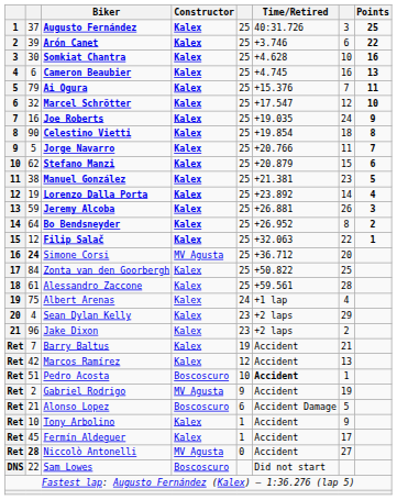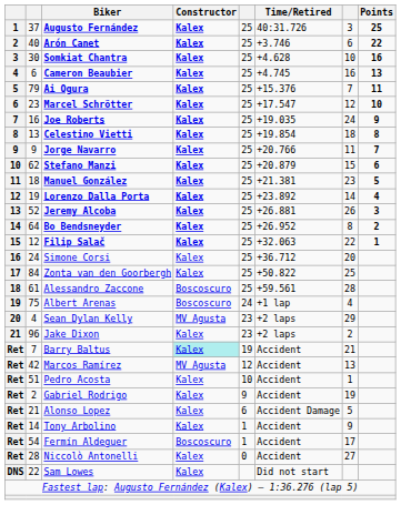 <table class="wikitable sortable" style="font-size: 85%;">
 <tr>
 <th scope="col"></th>
 <th scope="col"></th>
 <th scope="col">Biker</th>
 <th scope="col">Constructor</th>
 <th scope="col" class="unsortable"></th>
 <th scope="col" class="unsortable">Time/Retired</th>
 <th scope="col"></th>
 <th scope="col">Points</th>
 </tr>
 <tr>
 <th scope="row">1</th>
 <td align="center">37</td>
 <td> <strong><a href='#'>Augusto Fernández</a></strong></td>
 <td><strong><a href='#'>Kalex</a></strong></td>
 <td>25</td>
 <td>40:31.726</td>
 <td align="center">3</td>
 <td align="center"><strong>25</strong></td>
 </tr>
 <tr>
 <th scope="row">2</th>
-<td align="center">39</td>
+<td align="center">40</td>
 <td> <strong><a href='#'>Arón Canet</a></strong></td>
 <td><strong><a href='#'>Kalex</a></strong></td>
 <td>25</td>
 <td>+3.746</td>
 <td align="center">6</td>
 <td align="center"><strong>22</strong></td>
 </tr>
 <tr>
 <th scope="row">3</th>
 <td align="center">30</td>
 <td> <strong><a href='#'>Somkiat Chantra</a></strong></td>
 <td><strong><a href='#'>Kalex</a></strong></td>
 <td>25</td>
 <td>+4.628</td>
 <td align="center">10</td>
 <td align="center"><strong>16</strong></td>
 </tr>
 <tr>
 <th scope="row">4</th>
 <td align="center">6</td>
 <td> <strong><a href='#'>Cameron Beaubier</a></strong></td>
 <td><strong><a href='#'>Kalex</a></strong></td>
 <td>25</td>
 <td>+4.745</td>
 <td align="center">16</td>
 <td align="center"><strong>13</strong></td>
 </tr>
 <tr>
 <th scope="row">5</th>
 <td align="center">79</td>
 <td> <strong><a href='#'>Ai Ogura</a></strong></td>
 <td><strong><a href='#'>Kalex</a></strong></td>
 <td>25</td>
 <td>+15.376</td>
 <td align="center">7</td>
 <td align="center"><strong>11</strong></td>
 </tr>
 <tr>
 <th scope="row">6</th>
-<td align="center">32</td>
+<td align="center">23</td>
 <td> <strong><a href='#'>Marcel Schrötter</a></strong></td>
 <td><strong><a href='#'>Kalex</a></strong></td>
 <td>25</td>
 <td>+17.547</td>
 <td align="center">12</td>
 <td align="center"><strong>10</strong></td>
 </tr>
 <tr>
 <th scope="row">7</th>
 <td align="center">16</td>
 <td> <strong><a href='#'>Joe Roberts</a></strong></td>
 <td><strong><a href='#'>Kalex</a></strong></td>
 <td>25</td>
 <td>+19.035</td>
 <td align="center">24</td>
 <td align="center"><strong>9</strong></td>
 </tr>
 <tr>
 <th scope="row">8</th>
-<td align="center">90</td>
+<td align="center">13</td>
 <td> <strong><a href='#'>Celestino Vietti</a></strong></td>
 <td><strong><a href='#'>Kalex</a></strong></td>
 <td>25</td>
 <td>+19.854</td>
 <td align="center">18</td>
 <td align="center"><strong>8</strong></td>
 </tr>
 <tr>
 <th scope="row">9</th>
-<td align="center">5</td>
+<td align="center">9</td>
 <td> <strong><a href='#'>Jorge Navarro</a></strong></td>
 <td><strong><a href='#'>Kalex</a></strong></td>
 <td>25</td>
 <td>+20.766</td>
 <td align="center">11</td>
 <td align="center"><strong>7</strong></td>
 </tr>
 <tr>
 <th scope="row">10</th>
 <td align="center">62</td>
 <td> <strong><a href='#'>Stefano Manzi</a></strong></td>
 <td><strong><a href='#'>Kalex</a></strong></td>
 <td>25</td>
 <td>+20.879</td>
 <td align="center">15</td>
 <td align="center"><strong>6</strong></td>
 </tr>
 <tr>
 <th scope="row">11</th>
-<td align="center">38</td>
+<td align="center">18</td>
 <td> <strong><a href='#'>Manuel González</a></strong></td>
 <td><strong><a href='#'>Kalex</a></strong></td>
 <td>25</td>
 <td>+21.381</td>
 <td align="center">23</td>
 <td align="center"><strong>5</strong></td>
 </tr>
 <tr>
 <th scope="row">12</th>
 <td align="center">19</td>
 <td> <strong><a href='#'>Lorenzo Dalla Porta</a></strong></td>
 <td><strong><a href='#'>Kalex</a></strong></td>
 <td>25</td>
 <td>+23.892</td>
 <td align="center">14</td>
 <td align="center"><strong>4</strong></td>
 </tr>
 <tr>
 <th scope="row">13</th>
-<td align="center">59</td>
+<td align="center">52</td>
 <td> <strong><a href='#'>Jeremy Alcoba</a></strong></td>
 <td><strong><a href='#'>Kalex</a></strong></td>
 <td>25</td>
 <td>+26.881</td>
 <td align="center">26</td>
 <td align="center"><strong>3</strong></td>
 </tr>
 <tr>
 <th scope="row">14</th>
 <td align="center">64</td>
 <td> <strong><a href='#'>Bo Bendsneyder</a></strong></td>
 <td><strong><a href='#'>Kalex</a></strong></td>
 <td>25</td>
 <td>+26.952</td>
 <td align="center">8</td>
 <td align="center"><strong>2</strong></td>
 </tr>
 <tr>
 <th scope="row">15</th>
 <td align="center">12</td>
 <td> <strong><a href='#'>Filip Salač</a></strong></td>
 <td><strong><a href='#'>Kalex</a></strong></td>
 <td>25</td>
 <td>+32.063</td>
 <td align="center">22</td>
 <td align="center"><strong>1</strong></td>
 </tr>
 <tr>
 <th scope="row">16</th>
-<td align="center"><strong>24</strong></td>
+<td align="center">24</td>
 <td> <a href='#'>Simone Corsi</a></td>
-<td><a href='#'>MV Agusta</a></td>
+<td><a href='#'>Kalex</a></td>
 <td>25</td>
 <td>+36.712</td>
 <td align="center">20</td>
 <td></td>
 </tr>
 <tr>
 <th scope="row">17</th>
 <td align="center">84</td>
 <td> <a href='#'>Zonta van den Goorbergh</a></td>
 <td><a href='#'>Kalex</a></td>
 <td>25</td>
 <td>+50.822</td>
 <td align="center">25</td>
 <td></td>
 </tr>
 <tr>
 <th scope="row">18</th>
 <td align="center">61</td>
 <td> <a href='#'>Alessandro Zaccone</a></td>
-<td><a href='#'>Kalex</a></td>
+<td><a href='#'>Boscoscuro</a></td>
 <td>25</td>
 <td>+59.561</td>
 <td align="center">28</td>
 <td></td>
 </tr>
 <tr>
 <th scope="row">19</th>
 <td align="center">75</td>
 <td> <a href='#'>Albert Arenas</a></td>
-<td><a href='#'>Kalex</a></td>
+<td><a href='#'>Boscoscuro</a></td>
 <td>24</td>
 <td>+1 lap</td>
 <td align="center">4</td>
 <td></td>
 </tr>
 <tr>
 <th scope="row">20</th>
 <td align="center">4</td>
 <td> <a href='#'>Sean Dylan Kelly</a></td>
-<td><a href='#'>Kalex</a></td>
+<td><a href='#'>MV Agusta</a></td>
 <td>23</td>
 <td>+2 laps</td>
 <td align="center">29</td>
 <td></td>
 </tr>
 <tr>
 <th scope="row">21</th>
 <td align="center">96</td>
 <td> <a href='#'>Jake Dixon</a></td>
 <td><a href='#'>Kalex</a></td>
 <td>23</td>
 <td>+2 laps</td>
 <td align="center">2</td>
 <td></td>
 </tr>
 <tr>
 <th scope="row">Ret</th>
 <td align="center">7</td>
 <td> <a href='#'>Barry Baltus</a></td>
-<td><a href='#'>Kalex</a></td>
+<td style="background: paleturquoise;"><a href='#'>Kalex</a></td>
 <td>19</td>
 <td>Accident</td>
 <td align="center">21</td>
 <td></td>
 </tr>
 <tr>
 <th scope="row">Ret</th>
 <td align="center">42</td>
 <td> <a href='#'>Marcos Ramírez</a></td>
-<td><a href='#'>Kalex</a></td>
+<td><a href='#'>MV Agusta</a></td>
 <td>12</td>
 <td>Accident</td>
 <td align="center">13</td>
 <td></td>
 </tr>
 <tr>
 <th scope="row">Ret</th>
 <td align="center">51</td>
 <td> <a href='#'>Pedro Acosta</a></td>
-<td><a href='#'>Boscoscuro</a></td>
+<td><a href='#'>Kalex</a></td>
 <td>10</td>
-<td><strong>Accident</strong></td>
+<td>Accident</td>
 <td align="center">1</td>
 <td></td>
 </tr>
 <tr>
 <th scope="row">Ret</th>
 <td align="center">2</td>
 <td> <a href='#'>Gabriel Rodrigo</a></td>
-<td><a href='#'>MV Agusta</a></td>
+<td><a href='#'>Kalex</a></td>
 <td>9</td>
 <td>Accident</td>
 <td align="center">19</td>
 <td></td>
 </tr>
 <tr>
 <th scope="row">Ret</th>
 <td align="center">21</td>
 <td> <a href='#'>Alonso Lopez</a></td>
-<td><a href='#'>Boscoscuro</a></td>
+<td><a href='#'>Kalex</a></td>
 <td>6</td>
 <td>Accident Damage</td>
 <td align="center">5</td>
 <td></td>
 </tr>
 <tr>
 <th scope="row">Ret</th>
-<td align="center">10</td>
+<td align="center">14</td>
 <td> <a href='#'>Tony Arbolino</a></td>
 <td><a href='#'>Kalex</a></td>
 <td>1</td>
 <td>Accident</td>
 <td align="center">9</td>
 <td></td>
 </tr>
 <tr>
 <th scope="row">Ret</th>
-<td align="center">45</td>
+<td align="center">54</td>
 <td> <a href='#'>Fermín Aldeguer</a></td>
-<td><a href='#'>Kalex</a></td>
+<td><a href='#'>Boscoscuro</a></td>
 <td>1</td>
 <td>Accident</td>
 <td align="center">17</td>
 <td></td>
 </tr>
 <tr>
 <th scope="row">Ret</th>
-<td align="center"><strong>28</strong></td>
+<td align="center">28</td>
 <td> <a href='#'>Niccolò Antonelli</a></td>
-<td><a href='#'>MV Agusta</a></td>
+<td><a href='#'>Kalex</a></td>
 <td>0</td>
 <td>Accident</td>
 <td align="center">27</td>
 <td></td>
 </tr>
 <tr>
 <th scope="row">DNS</th>
 <td align="center">22</td>
 <td> <a href='#'>Sam Lowes</a></td>
-<td><a href='#'>Boscoscuro</a></td>
+<td><a href='#'>Kalex</a></td>
 <td></td>
 <td>Did not start</td>
 <td align="center"></td>
 </tr>
 <tr class="sortbottom">
 <td colspan="8" style="text-align:center"><em><a href='#'>Fastest lap</a>:  <a href='#'>Augusto Fernández</a> (<a href='#'>Kalex</a>) – 1:36.276 (lap 5)</em></td>
 </tr>
 <tr>
 <th colspan=8></th>
 </tr>
 </table>
